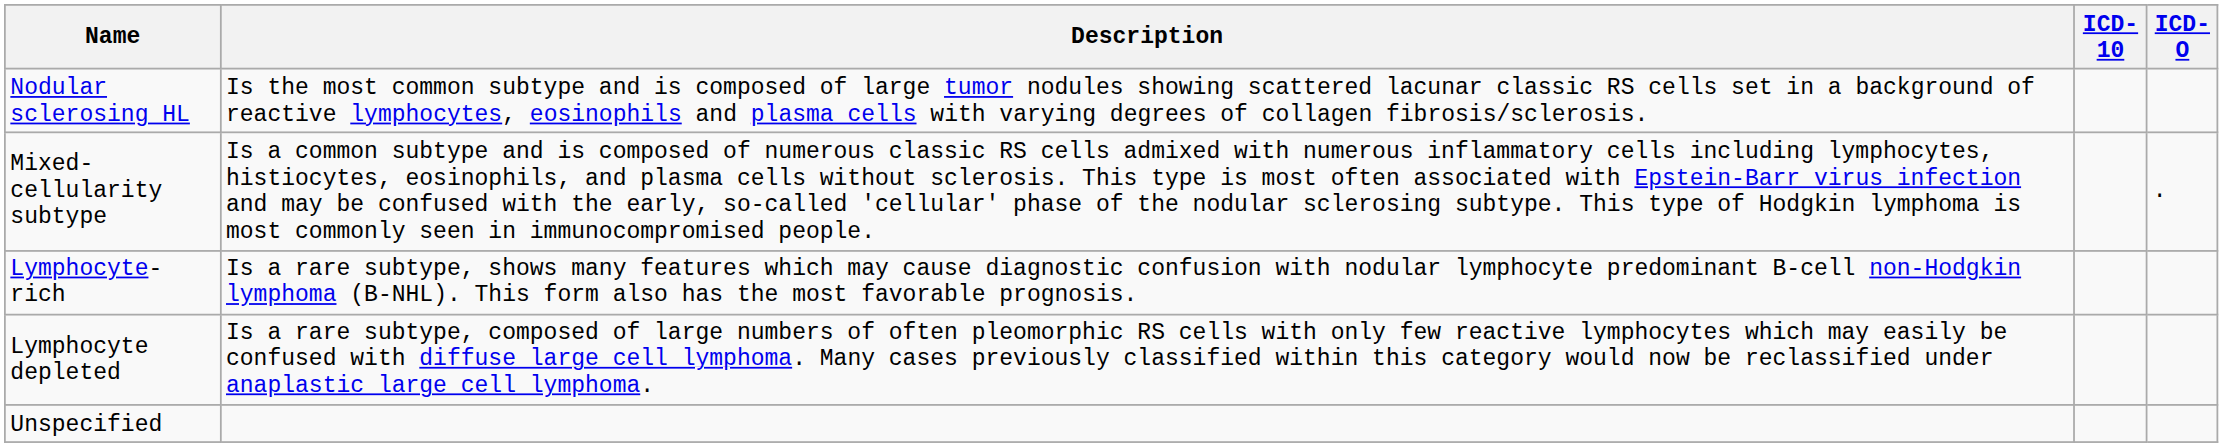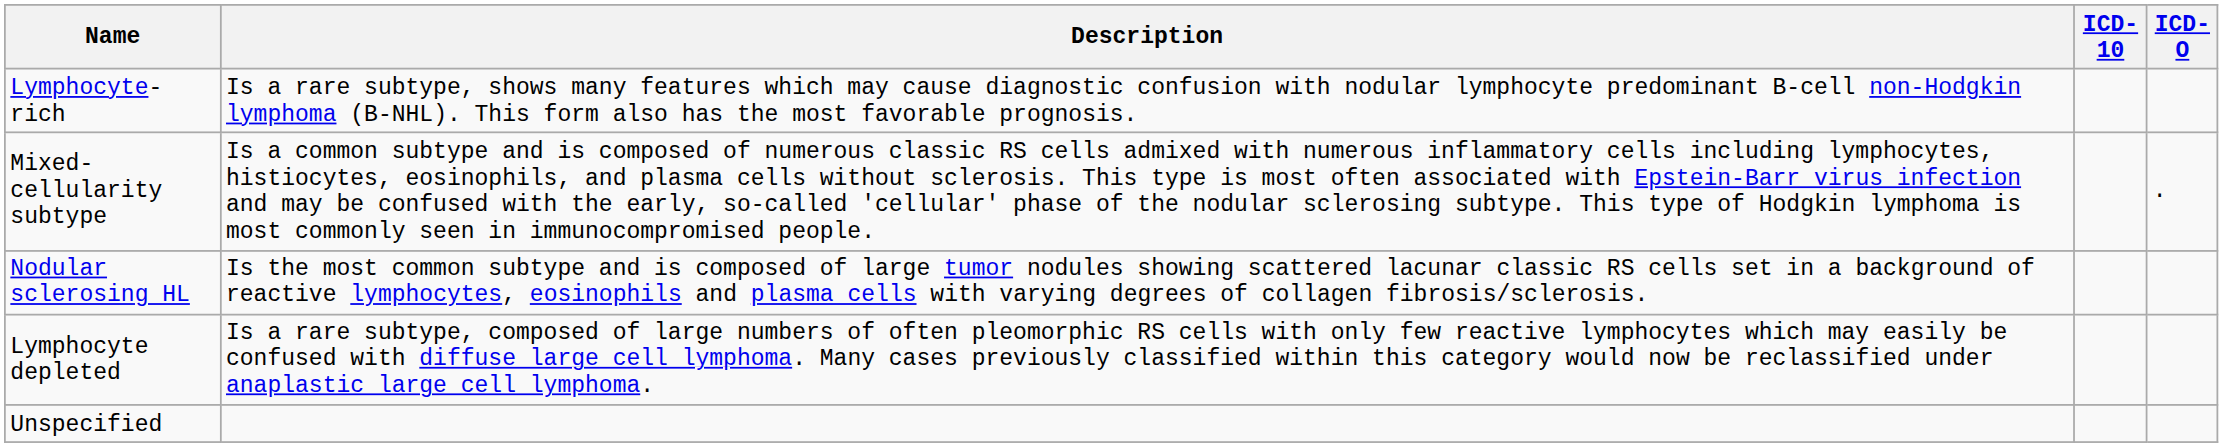 <table class="wikitable">
 <tr>
 <th>Name</th>
 <th>Description</th>
 <th><a href='#'>ICD-10</a></th>
 <th><a href='#'>ICD-O</a></th>
 </tr>
 <tr>
-<td><a href='#'>Nodular sclerosing HL</a></td>
-<td>Is the most common subtype and is composed of large <a href='#'>tumor</a> nodules showing scattered lacunar classic RS cells set in a background of reactive <a href='#'>lymphocytes</a>, <a href='#'>eosinophils</a> and <a href='#'>plasma cells</a> with varying degrees of collagen fibrosis/sclerosis.</td>
+<td><a href='#'>Lymphocyte</a>-rich</td>
+<td>Is a rare subtype, shows many features which may cause diagnostic confusion with nodular lymphocyte predominant B-cell <a href='#'>non-Hodgkin lymphoma</a> (B-NHL). This form also has the most favorable prognosis.</td>
 <td></td>
 <td></td>
 </tr>
 <tr>
 <td>Mixed-cellularity subtype</td>
 <td>Is a common subtype and is composed of numerous classic RS cells admixed with numerous inflammatory cells including lymphocytes, histiocytes, eosinophils, and plasma cells without sclerosis. This type is most often associated with <a href='#'>Epstein-Barr virus infection</a> and may be confused with the early, so-called 'cellular' phase of the nodular sclerosing subtype. This type of Hodgkin lymphoma is most commonly seen in immunocompromised people.</td>
 <td></td>
 <td>.</td>
 </tr>
 <tr>
-<td><a href='#'>Lymphocyte</a>-rich</td>
-<td>Is a rare subtype, shows many features which may cause diagnostic confusion with nodular lymphocyte predominant B-cell <a href='#'>non-Hodgkin lymphoma</a> (B-NHL). This form also has the most favorable prognosis.</td>
+<td><a href='#'>Nodular sclerosing HL</a></td>
+<td>Is the most common subtype and is composed of large <a href='#'>tumor</a> nodules showing scattered lacunar classic RS cells set in a background of reactive <a href='#'>lymphocytes</a>, <a href='#'>eosinophils</a> and <a href='#'>plasma cells</a> with varying degrees of collagen fibrosis/sclerosis.</td>
 <td></td>
 <td></td>
 </tr>
 <tr>
 <td>Lymphocyte depleted</td>
 <td>Is a rare subtype, composed of large numbers of often pleomorphic RS cells with only few reactive lymphocytes which may easily be confused with <a href='#'>diffuse large cell lymphoma</a>. Many cases previously classified within this category would now be reclassified under <a href='#'>anaplastic large cell lymphoma</a>.</td>
 <td></td>
 <td></td>
 </tr>
 <tr>
 <td>Unspecified</td>
 <td></td>
 <td></td>
 <td></td>
 </tr>
 </table>
